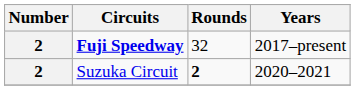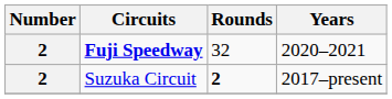 <table class="wikitable" style="text-align=center">
 <tr>
 <th>Number</th>
 <th>Circuits</th>
 <th>Rounds</th>
 <th>Years</th>
 </tr>
 <tr>
 <th>2</th>
 <td> <strong><a href='#'>Fuji Speedway</a></strong></td>
 <td>32</td>
-<td>2017–present</td>
+<td>2020–2021</td>
 </tr>
 <tr>
 <th>2</th>
 <td> <a href='#'>Suzuka Circuit</a></td>
 <td><strong>2</strong></td>
-<td>2020–2021</td>
+<td>2017–present</td>
 </tr>
 <tr>
 </tr>
 </table>
